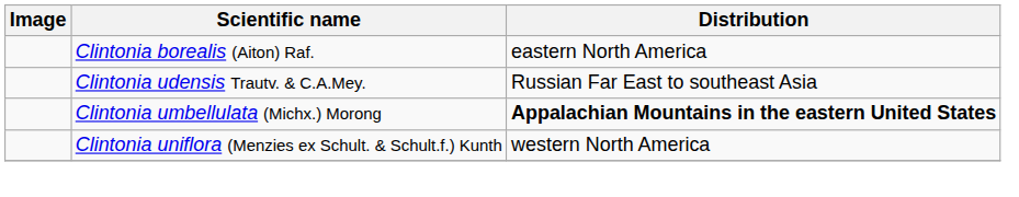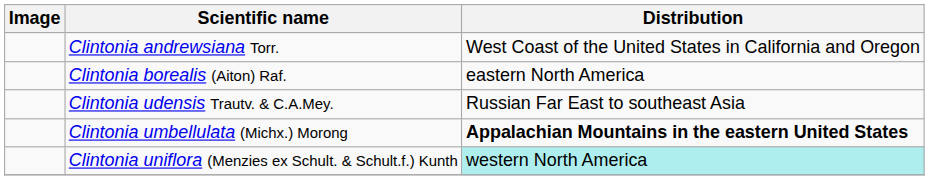 <table class="wikitable">
 <tr>
 <th>Image</th>
 <th>Scientific name</th>
 <th>Distribution</th>
+</tr>
+<tr>
+<td></td>
+<td><em><a href='#'>Clintonia andrewsiana</a></em> <small>Torr.</small></td>
+<td>West Coast of the United States in California and Oregon</td>
 </tr>
 <tr>
 <td></td>
 <td><em><a href='#'>Clintonia borealis</a></em> <small>(Aiton) Raf.</small></td>
 <td>eastern North America</td>
 </tr>
 <tr>
 <td></td>
 <td><em><a href='#'>Clintonia udensis</a></em> <small>Trautv. & C.A.Mey.</small></td>
 <td>Russian Far East to southeast Asia</td>
 </tr>
 <tr>
 <td></td>
 <td><em><a href='#'>Clintonia umbellulata</a></em> <small>(Michx.) Morong</small></td>
 <td><strong>Appalachian Mountains in the eastern United States</strong></td>
 </tr>
 <tr>
 <td></td>
 <td><em><a href='#'>Clintonia uniflora</a></em> <small>(Menzies ex Schult. & Schult.f.) Kunth</small></td>
-<td>western North America</td>
+<td style="background: paleturquoise;">western North America</td>
 </tr>
 <tr>
 </tr>
 </table>
